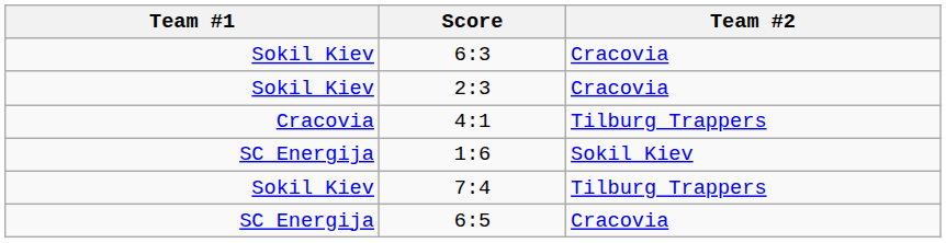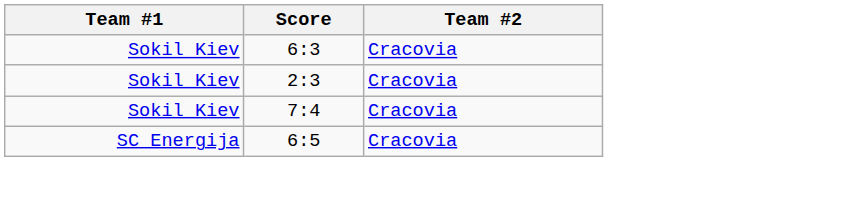 <table class="wikitable" style="text-align: center;">
 <tr>
 <th width=22%>Team #1</th>
 <th width=11%>Score</th>
 <th width=22%>Team #2</th>
 </tr>
 <tr>
 <td style="text-align: right;"><a href='#'>Sokil Kiev</a> </td>
 <td>6:3</td>
 <td style="text-align: left;"> <a href='#'>Cracovia</a></td>
 </tr>
 <tr>
 <td style="text-align: right;"><a href='#'>Sokil Kiev</a> </td>
 <td>2:3</td>
 <td style="text-align: left;"> <a href='#'>Cracovia</a></td>
 </tr>
 <tr>
-<td style="text-align: right;"><a href='#'>Cracovia</a> </td>
-<td>4:1</td>
-<td style="text-align: left;"> <a href='#'>Tilburg Trappers</a></td>
-</tr>
-<tr>
-<td style="text-align: right;"><a href='#'>SC Energija</a> </td>
-<td>1:6</td>
-<td style="text-align: left;"> <a href='#'>Sokil Kiev</a></td>
-</tr>
-<tr>
 <td style="text-align: right;"><a href='#'>Sokil Kiev</a> </td>
 <td>7:4</td>
-<td style="text-align: left;"> <a href='#'>Tilburg Trappers</a></td>
+<td style="text-align: left;"> <a href='#'>Cracovia</a></td>
 </tr>
 <tr>
 <td style="text-align: right;"><a href='#'>SC Energija</a> </td>
 <td>6:5</td>
 <td style="text-align: left;"> <a href='#'>Cracovia</a></td>
 </tr>
 </table>
